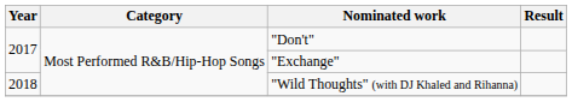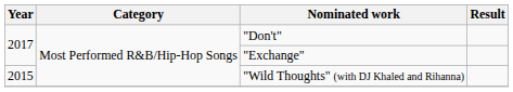 <table class="wikitable">
 <tr>
 <th>Year</th>
 <th>Category</th>
 <th>Nominated work</th>
 <th>Result</th>
 </tr>
 <tr>
 <td rowspan="2">2017</td>
 <td rowspan="3">Most Performed R&B/Hip-Hop Songs</td>
 <td>"Don't"</td>
 <td></td>
 </tr>
 <tr>
 <td>"Exchange"</td>
 <td></td>
 </tr>
 <tr>
-<td>2018</td>
+<td>2015</td>
 <td>"Wild Thoughts" <small>(with DJ Khaled and Rihanna)</small></td>
 <td></td>
 </tr>
 <tr>
 </tr>
 </table>
